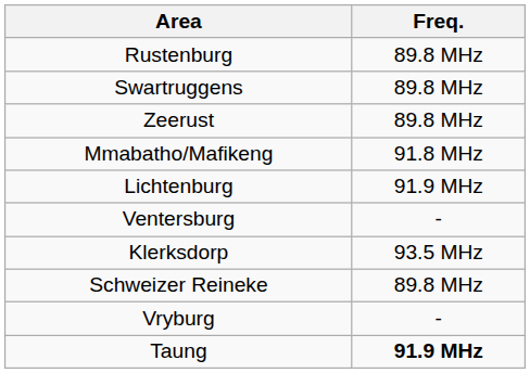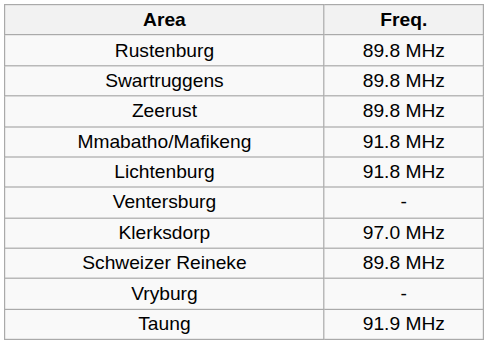 <table class="wikitable sortable" style="text-align:center; width:400px; height:200px;">
 <tr>
 <th>Area</th>
 <th>Freq.</th>
 </tr>
 <tr>
 <td>Rustenburg</td>
 <td>89.8 MHz</td>
 </tr>
 <tr>
 <td>Swartruggens</td>
 <td>89.8 MHz</td>
 </tr>
 <tr>
 <td>Zeerust</td>
 <td>89.8 MHz</td>
 </tr>
 <tr>
 <td>Mmabatho/Mafikeng</td>
 <td>91.8 MHz</td>
 </tr>
 <tr>
 <td>Lichtenburg</td>
-<td>91.9 MHz</td>
+<td>91.8 MHz</td>
 </tr>
 <tr>
 <td>Ventersburg</td>
 <td>-</td>
 </tr>
 <tr>
 <td>Klerksdorp</td>
-<td>93.5 MHz</td>
+<td>97.0 MHz</td>
 </tr>
 <tr>
 <td>Schweizer Reineke</td>
 <td>89.8 MHz</td>
 </tr>
 <tr>
 <td>Vryburg</td>
 <td>-</td>
 </tr>
 <tr>
 <td>Taung</td>
-<td><strong>91.9 MHz</strong></td>
+<td>91.9 MHz</td>
 </tr>
 </table>
